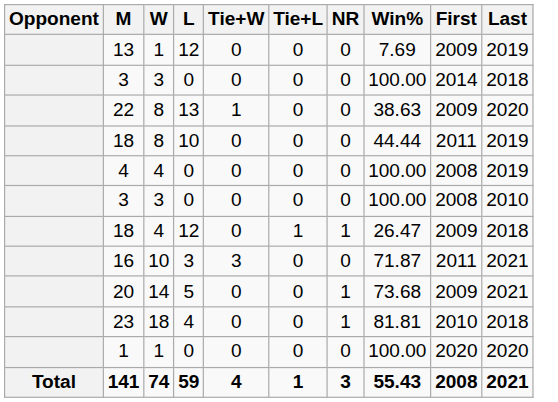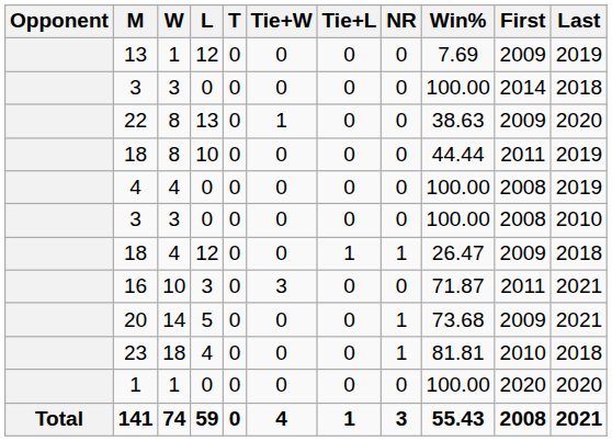 <table class="wikitable plainrowheaders sortable" style="text-align:center">
 <tr>
 <th scope="col">Opponent</th>
 <th scope="col">M</th>
 <th scope="col">W</th>
 <th scope="col">L</th>
+<th scope="col">T</th>
 <th scope="col">Tie+W</th>
 <th scope="col">Tie+L</th>
 <th scope="col">NR</th>
 <th scope="col">Win%</th>
 <th scope="col">First</th>
 <th scope="col">Last</th>
 </tr>
 <tr>
 <th scope="row"></th>
 <td>13</td>
 <td>1</td>
 <td>12</td>
 <td>0</td>
 <td>0</td>
 <td>0</td>
+<td>0</td>
 <td>7.69</td>
 <td>2009</td>
 <td>2019</td>
 </tr>
 <tr>
 <th scope="row"></th>
 <td>3</td>
 <td>3</td>
+<td>0</td>
 <td>0</td>
 <td>0</td>
 <td>0</td>
 <td>0</td>
 <td>100.00</td>
 <td>2014</td>
 <td>2018</td>
 </tr>
 <tr>
 <th scope="row"></th>
 <td>22</td>
 <td>8</td>
 <td>13</td>
+<td>0</td>
 <td>1</td>
 <td>0</td>
 <td>0</td>
 <td>38.63</td>
 <td>2009</td>
 <td>2020</td>
 </tr>
 <tr>
 <th scope="row"></th>
 <td>18</td>
 <td>8</td>
 <td>10</td>
 <td>0</td>
 <td>0</td>
 <td>0</td>
+<td>0</td>
 <td>44.44</td>
 <td>2011</td>
 <td>2019</td>
 </tr>
 <tr>
 <th scope="row"></th>
 <td>4</td>
 <td>4</td>
+<td>0</td>
 <td>0</td>
 <td>0</td>
 <td>0</td>
 <td>0</td>
 <td>100.00</td>
 <td>2008</td>
 <td>2019</td>
 </tr>
 <tr>
 <th scope="row"></th>
 <td>3</td>
 <td>3</td>
 <td>0</td>
 <td>0</td>
 <td>0</td>
 <td>0</td>
+<td>0</td>
 <td>100.00</td>
 <td>2008</td>
 <td>2010</td>
 </tr>
 <tr>
 <th scope="row"></th>
 <td>18</td>
 <td>4</td>
 <td>12</td>
+<td>0</td>
 <td>0</td>
 <td>1</td>
 <td>1</td>
 <td>26.47</td>
 <td>2009</td>
 <td>2018</td>
 </tr>
 <tr>
 <th scope="row"></th>
 <td>16</td>
 <td>10</td>
 <td>3</td>
+<td>0</td>
 <td>3</td>
 <td>0</td>
 <td>0</td>
 <td>71.87</td>
 <td>2011</td>
 <td>2021</td>
 </tr>
 <tr>
 <th scope="row"></th>
 <td>20</td>
 <td>14</td>
 <td>5</td>
 <td>0</td>
 <td>0</td>
+<td>0</td>
 <td>1</td>
 <td>73.68</td>
 <td>2009</td>
 <td>2021</td>
 </tr>
 <tr>
 <th scope="row"></th>
 <td>23</td>
 <td>18</td>
 <td>4</td>
+<td>0</td>
 <td>0</td>
 <td>0</td>
 <td>1</td>
 <td>81.81</td>
 <td>2010</td>
 <td>2018</td>
 </tr>
 <tr>
 <th scope="row"></th>
 <td>1</td>
 <td>1</td>
 <td>0</td>
 <td>0</td>
 <td>0</td>
 <td>0</td>
+<td>0</td>
 <td>100.00</td>
 <td>2020</td>
 <td>2020</td>
 </tr>
 <tr class="sortbottom">
 <th scope="row" style="text-align:center"><strong>Total</strong></th>
 <td><strong>141</strong></td>
 <td><strong>74</strong></td>
 <td><strong>59</strong></td>
+<td><strong>0</strong></td>
 <td><strong>4</strong></td>
 <td><strong>1</strong></td>
 <td><strong>3</strong></td>
 <td><strong>55.43</strong></td>
 <td><strong>2008</strong></td>
 <td><strong>2021</strong></td>
 </tr>
 </table>
